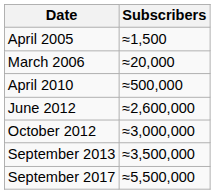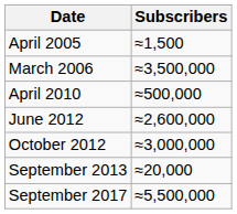 <table class="wikitable">
 <tr>
 <th>Date</th>
 <th>Subscribers</th>
 </tr>
 <tr>
 <td>April 2005</td>
 <td>≈1,500</td>
 </tr>
 <tr>
 <td>March 2006</td>
-<td>≈20,000</td>
+<td>≈3,500,000</td>
 </tr>
 <tr>
 <td>April 2010</td>
 <td>≈500,000</td>
 </tr>
 <tr>
 <td>June 2012</td>
 <td>≈2,600,000</td>
 </tr>
 <tr>
 <td>October 2012</td>
 <td>≈3,000,000</td>
 </tr>
 <tr>
 <td>September 2013</td>
-<td>≈3,500,000</td>
+<td>≈20,000</td>
 </tr>
 <tr>
 <td>September 2017</td>
 <td>≈5,500,000</td>
 </tr>
 </table>
